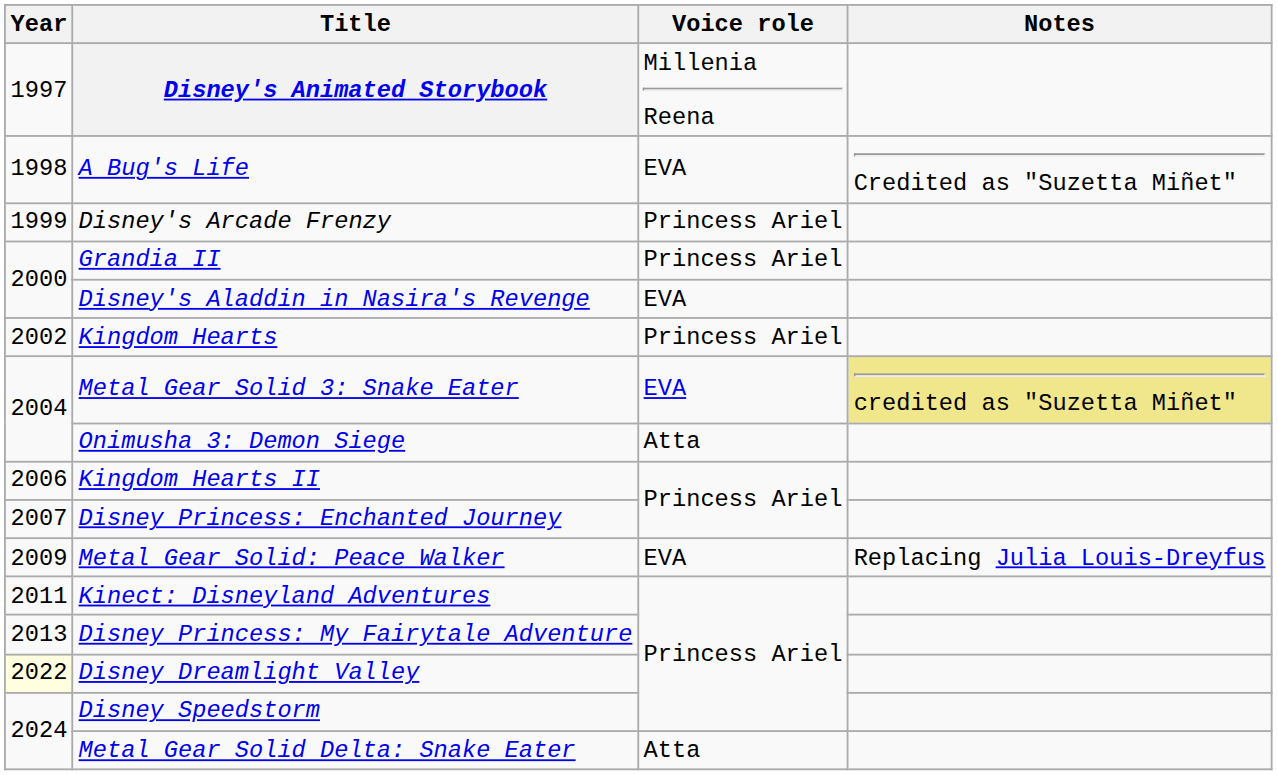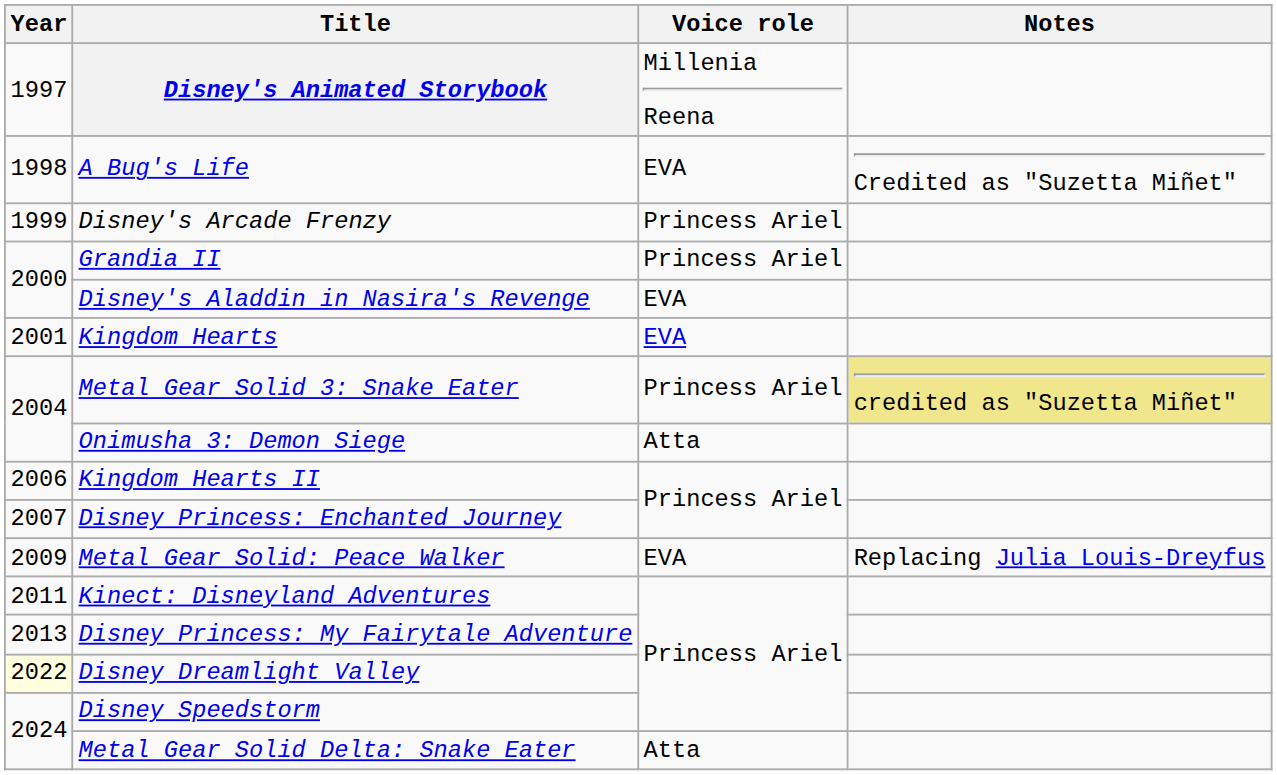 <table class="wikitable plainrowheaders">
 <tr>
 <th scope="col">Year</th>
 <th scope="col">Title</th>
 <th scope="col">Voice role</th>
 <th scope="col">Notes</th>
 </tr>
 <tr>
 <td>1997</td>
 <th scope="row"><em><a href='#'>Disney's Animated Storybook</a></em></th>
 <td>Millenia<hr>Reena</td>
 <td></td>
 </tr>
 <tr>
 <td>1998</td>
 <td><em><a href='#'>A Bug's Life</a></em></td>
 <td>EVA</td>
 <td><hr>Credited as "Suzetta Miñet"</td>
 </tr>
 <tr>
 <td>1999</td>
 <td><em>Disney's Arcade Frenzy</em></td>
 <td>Princess Ariel</td>
 <td></td>
 </tr>
 <tr>
 <td rowspan="2">2000</td>
 <td><em><a href='#'>Grandia II</a></em></td>
 <td>Princess Ariel</td>
 <td></td>
 </tr>
 <tr>
 <td><em><a href='#'>Disney's Aladdin in Nasira's Revenge</a></em></td>
 <td>EVA</td>
 <td></td>
 </tr>
 <tr>
-<td>2002</td>
+<td>2001</td>
 <td><em><a href='#'>Kingdom Hearts</a></em></td>
-<td>Princess Ariel</td>
+<td><a href='#'>EVA</a></td>
 <td></td>
 </tr>
 <tr>
 <td rowspan="2">2004</td>
 <td><em><a href='#'>Metal Gear Solid 3: Snake Eater</a></em></td>
-<td><a href='#'>EVA</a></td>
+<td>Princess Ariel</td>
 <td style="background: khaki;"><hr>credited as "Suzetta Miñet"</td>
 </tr>
 <tr>
 <td><em><a href='#'>Onimusha 3: Demon Siege</a></em></td>
 <td>Atta</td>
 <td></td>
 </tr>
 <tr>
 <td>2006</td>
 <td><em><a href='#'>Kingdom Hearts II</a></em></td>
 <td rowspan="2">Princess Ariel</td>
 <td></td>
 </tr>
 <tr>
 <td>2007</td>
 <td><em><a href='#'>Disney Princess: Enchanted Journey</a></em></td>
 <td></td>
 </tr>
 <tr>
 <td>2009</td>
 <td><em><a href='#'>Metal Gear Solid: Peace Walker</a></em></td>
 <td>EVA</td>
 <td>Replacing <a href='#'>Julia Louis-Dreyfus</a></td>
 </tr>
 <tr>
 <td>2011</td>
 <td><em><a href='#'>Kinect: Disneyland Adventures</a></em></td>
 <td rowspan="4">Princess Ariel</td>
 <td></td>
 </tr>
 <tr>
 <td>2013</td>
 <td><em><a href='#'>Disney Princess: My Fairytale Adventure</a></em></td>
 <td></td>
 </tr>
 <tr>
 <td style="background: lightyellow;">2022</td>
 <td><em><a href='#'>Disney Dreamlight Valley</a></em></td>
 <td></td>
 </tr>
 <tr>
 <td rowspan="2">2024</td>
 <td><em><a href='#'>Disney Speedstorm</a></em></td>
 <td></td>
 </tr>
 <tr>
 <td><em><a href='#'>Metal Gear Solid Delta: Snake Eater</a></em></td>
 <td>Atta</td>
 <td></td>
 </tr>
 </table>
